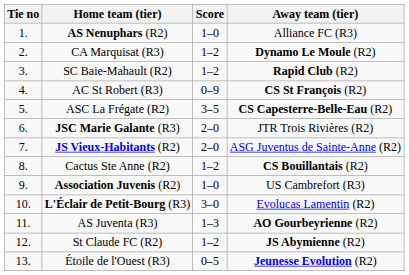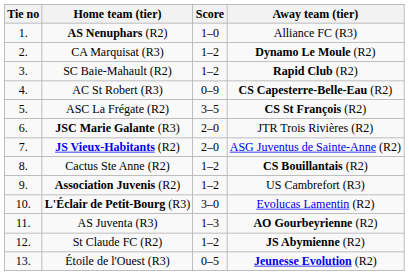 <table class="wikitable" style="text-align: center">
 <tr>
 <th>Tie no</th>
 <th>Home team (tier)</th>
 <th>Score</th>
 <th>Away team (tier)</th>
 </tr>
 <tr>
 <td>1.</td>
 <td> <strong>AS Nenuphars</strong> (R2)</td>
 <td>1–0 </td>
 <td>Alliance FC (R3) </td>
 </tr>
 <tr>
 <td>2.</td>
 <td> CA Marquisat (R3)</td>
 <td>1–2</td>
 <td><strong>Dynamo Le Moule</strong> (R2) </td>
 </tr>
 <tr>
 <td>3.</td>
 <td> SC Baie-Mahault (R2)</td>
 <td>1–2</td>
 <td><strong>Rapid Club</strong> (R2) </td>
 </tr>
 <tr>
 <td>4.</td>
 <td> AC St Robert (R3)</td>
 <td>0–9</td>
-<td><strong>CS St François</strong> (R2) </td>
+<td><strong>CS Capesterre-Belle-Eau</strong> (R2) </td>
 </tr>
 <tr>
 <td>5.</td>
 <td> ASC La Frégate (R2)</td>
 <td>3–5 </td>
-<td><strong>CS Capesterre-Belle-Eau</strong> (R2) </td>
+<td><strong>CS St François</strong> (R2) </td>
 </tr>
 <tr>
 <td>6.</td>
 <td> <strong>JSC Marie Galante</strong> (R3)</td>
 <td>2–0</td>
 <td>JTR Trois Rivières (R2) </td>
 </tr>
 <tr>
 <td>7.</td>
 <td> <strong><a href='#'>JS Vieux-Habitants</a></strong> (R2)</td>
 <td>2–0</td>
 <td><a href='#'>ASG Juventus de Sainte-Anne</a> (R2) </td>
 </tr>
 <tr>
 <td>8.</td>
 <td> Cactus Ste Anne (R2)</td>
 <td>1–2</td>
 <td><strong>CS Bouillantais</strong> (R2) </td>
 </tr>
 <tr>
 <td>9.</td>
 <td> <strong>Association Juvenis</strong> (R2)</td>
-<td>1–0</td>
+<td>1–2</td>
 <td>US Cambrefort (R3) </td>
 </tr>
 <tr>
 <td>10.</td>
 <td> <strong>L'Éclair de Petit-Bourg</strong> (R3)</td>
 <td>3–0</td>
 <td><a href='#'>Evolucas Lamentin</a> (R2) </td>
 </tr>
 <tr>
 <td>11.</td>
 <td> AS Juventa (R3)</td>
 <td>1–3</td>
 <td><strong>AO Gourbeyrienne</strong> (R2) </td>
 </tr>
 <tr>
 <td>12.</td>
 <td> St Claude FC (R2)</td>
 <td>1–2</td>
 <td><strong>JS Abymienne</strong> (R2) </td>
 </tr>
 <tr>
 <td>13.</td>
 <td> Étoile de l'Ouest (R3)</td>
 <td>0–5</td>
 <td><strong><a href='#'>Jeunesse Evolution</a></strong> (R2) </td>
 </tr>
 </table>
